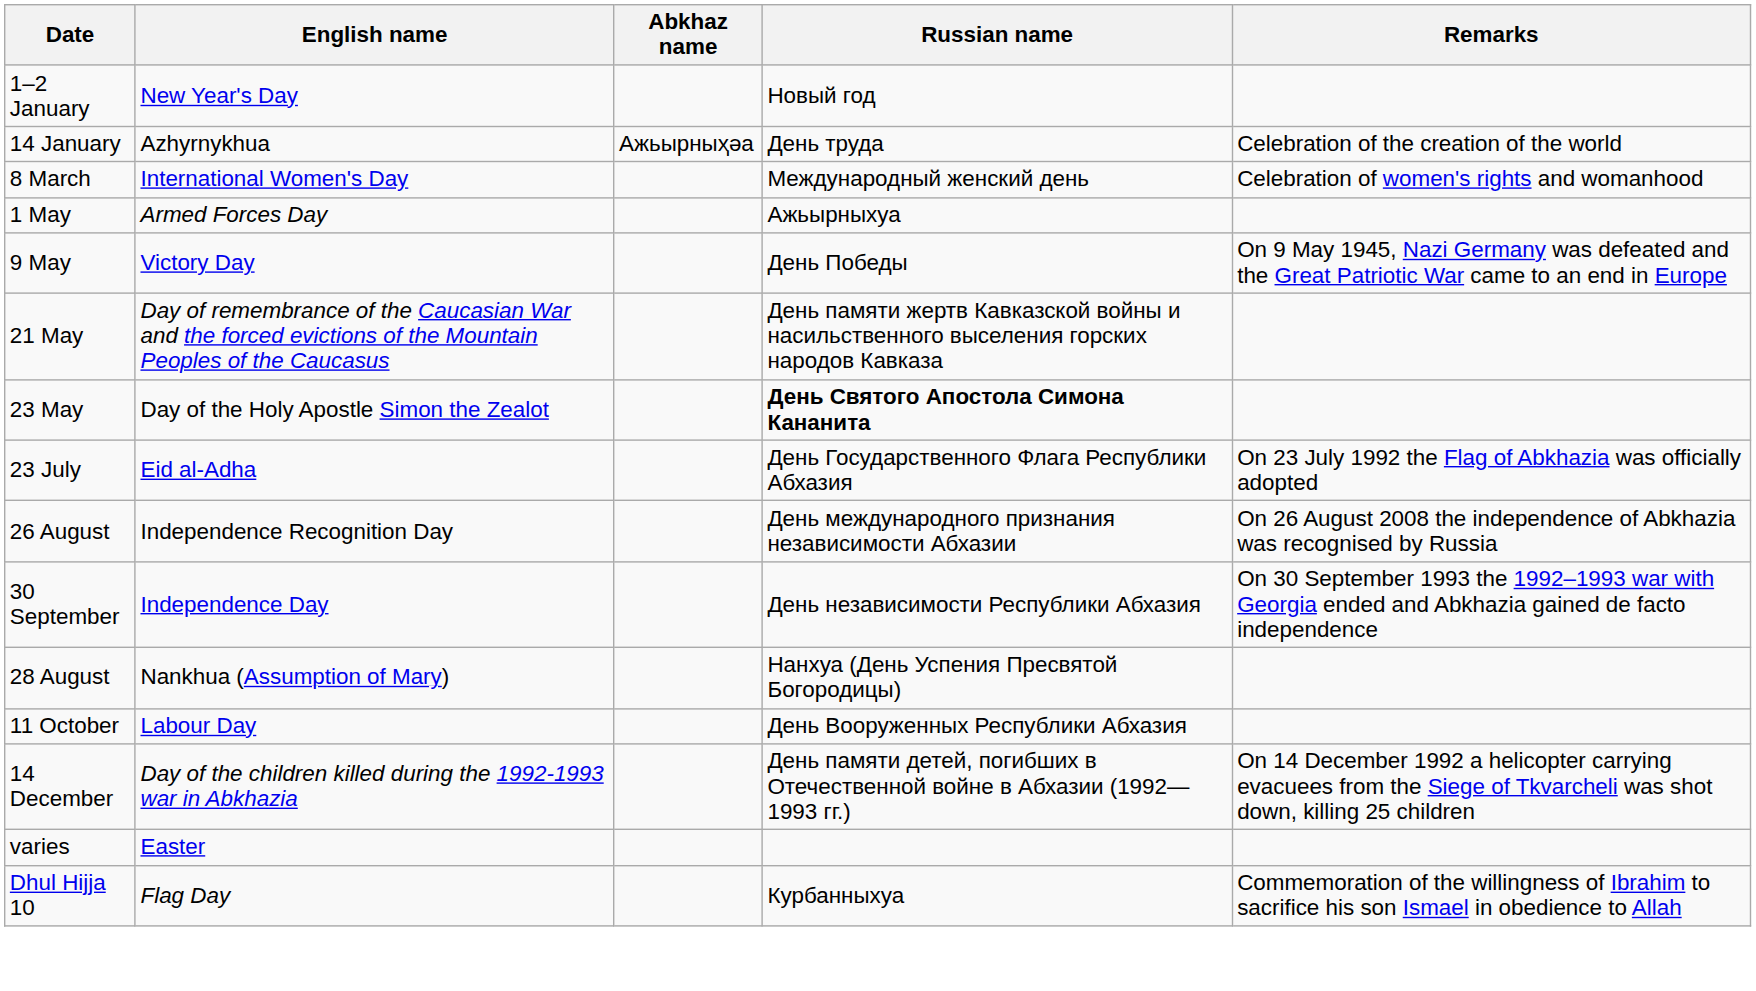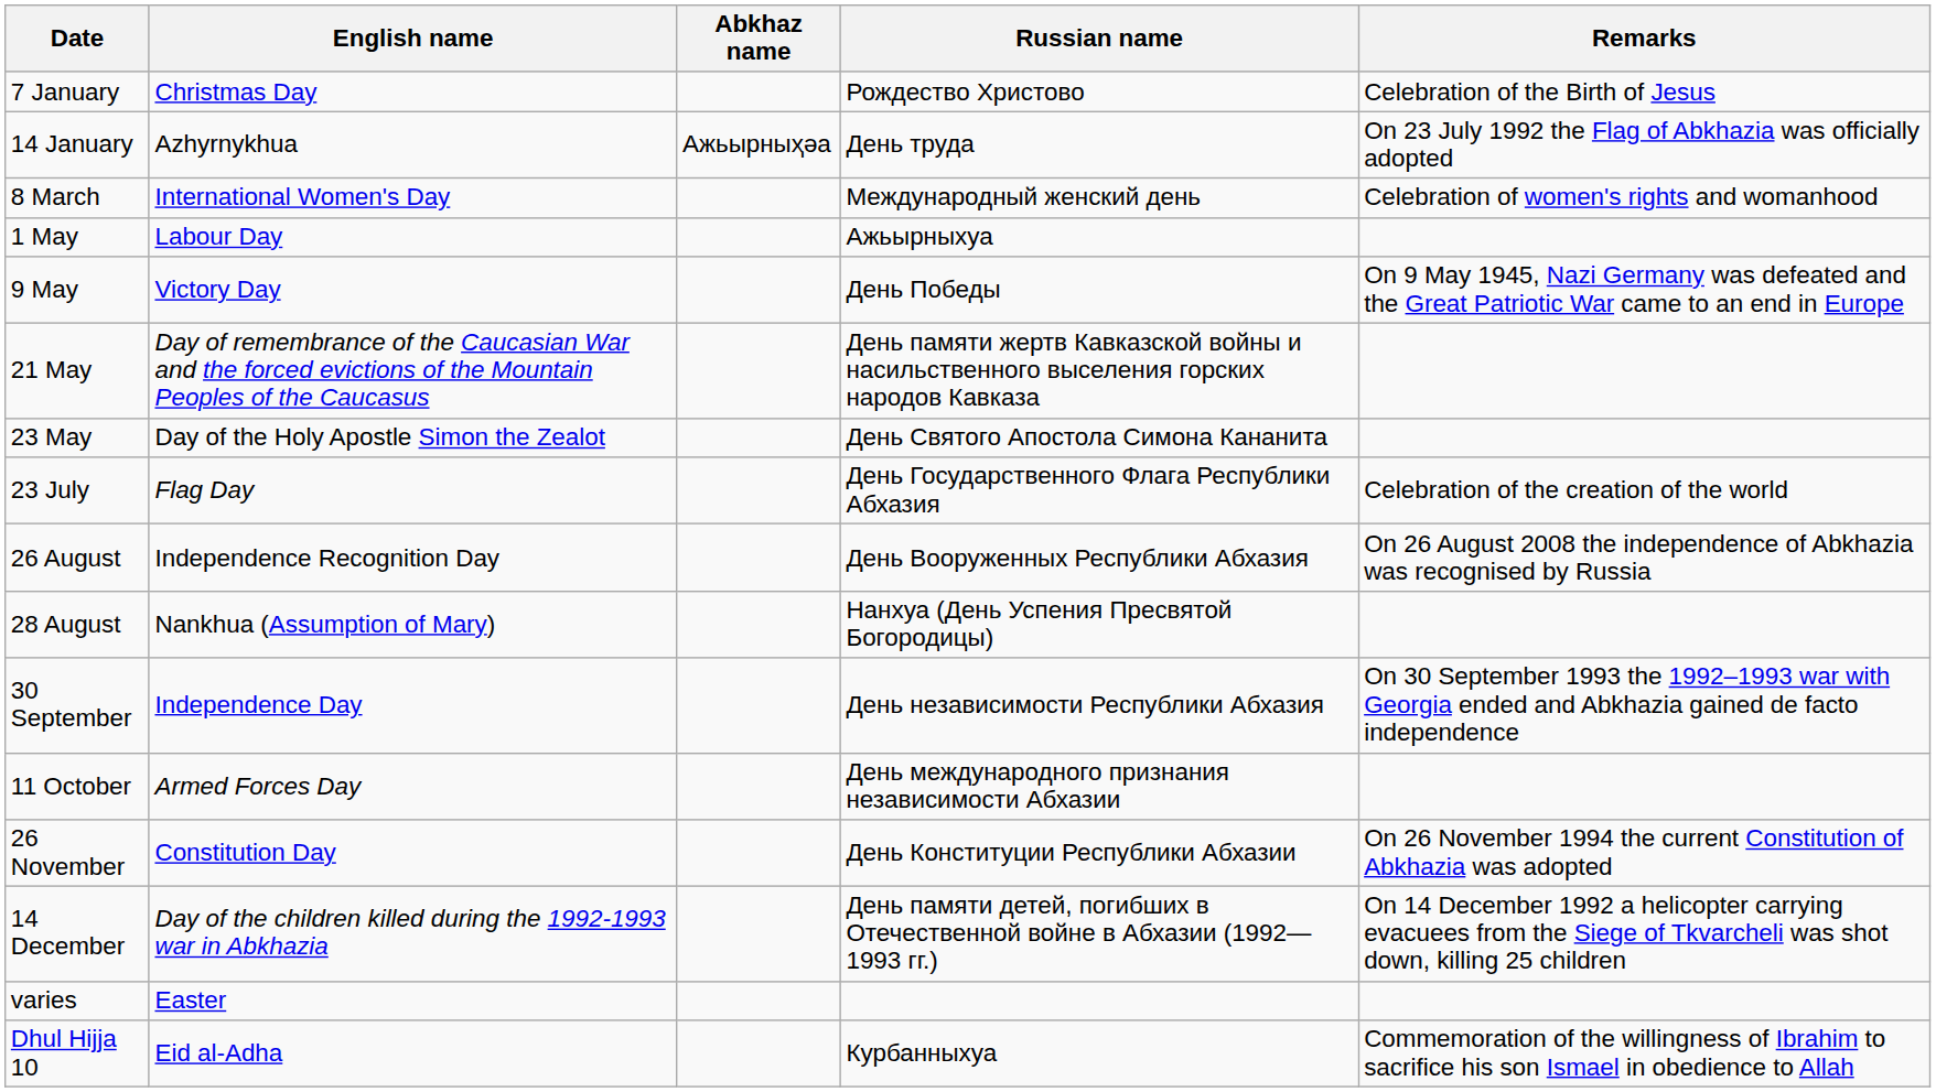 <table class="wikitable">
 <tr style=background:#efefef;>
 <th>Date</th>
 <th>English name</th>
 <th>Abkhaz name</th>
 <th>Russian name</th>
 <th>Remarks</th>
 </tr>
 <tr>
-<td>1–2 January</td>
-<td><a href='#'>New Year's Day</a></td>
+<td>7 January</td>
+<td><a href='#'>Christmas Day</a></td>
 <td></td>
-<td>Новый год</td>
-<td></td>
+<td>Рождество Христово</td>
+<td>Celebration of the Birth of <a href='#'>Jesus</a></td>
 </tr>
 <tr>
 <td>14 January</td>
 <td>Azhyrnykhua</td>
 <td>Ажьырныҳәа</td>
 <td>День труда</td>
-<td>Celebration of the creation of the world</td>
+<td>On 23 July 1992 the <a href='#'>Flag of Abkhazia</a> was officially adopted</td>
 </tr>
 <tr>
 <td>8 March</td>
 <td><a href='#'>International Women's Day</a></td>
 <td></td>
 <td>Международный женский день</td>
 <td>Celebration of <a href='#'>women's rights</a> and womanhood</td>
 </tr>
 <tr>
 <td>1 May</td>
-<td><em>Armed Forces Day</em></td>
+<td><a href='#'>Labour Day</a></td>
 <td></td>
 <td>Ажьырныхуа</td>
 <td></td>
 </tr>
 <tr>
 <td>9 May</td>
 <td><a href='#'>Victory Day</a></td>
 <td></td>
 <td>День Победы</td>
 <td>On 9 May 1945, <a href='#'>Nazi Germany</a> was defeated and the <a href='#'>Great Patriotic War</a> came to an end in <a href='#'>Europe</a></td>
 </tr>
 <tr>
 <td>21 May</td>
 <td><em>Day of remembrance of the <a href='#'>Caucasian War</a> and <a href='#'>the forced evictions of the Mountain Peoples of the Caucasus</a></em></td>
 <td></td>
 <td>День памяти жертв Кавказской войны и насильственного выселения горских народов Кавказа</td>
 <td></td>
 </tr>
 <tr>
 <td>23 May</td>
 <td>Day of the Holy Apostle <a href='#'>Simon the Zealot</a></td>
 <td></td>
-<td><strong>День Святого Апостола Симона Кананита</strong></td>
+<td>День Святого Апостола Симона Кананита</td>
 </tr>
 <tr>
 <td>23 July</td>
-<td><a href='#'>Eid al-Adha</a></td>
+<td><em>Flag Day</em></td>
 <td></td>
 <td>День Государственного Флага Республики Абхазия</td>
-<td>On 23 July 1992 the <a href='#'>Flag of Abkhazia</a> was officially adopted</td>
+<td>Celebration of the creation of the world</td>
 </tr>
 <tr>
 <td>26 August</td>
 <td>Independence Recognition Day</td>
 <td></td>
-<td>День международного признания независимости Абхазии</td>
+<td>День Вооруженных Республики Абхазия</td>
 <td>On 26 August 2008 the independence of Abkhazia was recognised by Russia</td>
+</tr>
+<tr>
+<td>28 August</td>
+<td>Nankhua (<a href='#'>Assumption of Mary</a>)</td>
+<td></td>
+<td>Нанхуа (День Успения Пресвятой Богородицы)</td>
+<td></td>
 </tr>
 <tr>
 <td>30 September</td>
 <td><a href='#'>Independence Day</a></td>
 <td></td>
 <td>День независимости Республики Абхазия</td>
 <td>On 30 September 1993 the <a href='#'>1992–1993 war with Georgia</a> ended and Abkhazia gained de facto independence</td>
 </tr>
 <tr>
-<td>28 August</td>
-<td>Nankhua (<a href='#'>Assumption of Mary</a>)</td>
+<td>11 October</td>
+<td><em>Armed Forces Day</em></td>
 <td></td>
-<td>Нанхуа (День Успения Пресвятой Богородицы)</td>
+<td>День международного признания независимости Абхазии</td>
 <td></td>
 </tr>
 <tr>
-<td>11 October</td>
-<td><a href='#'>Labour Day</a></td>
+<td>26 November</td>
+<td><a href='#'>Constitution Day</a></td>
 <td></td>
-<td>День Вооруженных Республики Абхазия</td>
-<td></td>
+<td>День Конституции Республики Абхазии</td>
+<td>On 26 November 1994 the current <a href='#'>Constitution of Abkhazia</a> was adopted</td>
 </tr>
 <tr>
 <td>14 December</td>
 <td><em>Day of the children killed during the <a href='#'>1992-1993 war in Abkhazia</a></em></td>
 <td></td>
 <td>День памяти детей, погибших в Отечественной войне в Абхазии (1992—1993 гг.)</td>
 <td>On 14 December 1992 a helicopter carrying evacuees from the <a href='#'>Siege of Tkvarcheli</a> was shot down, killing 25 children</td>
 </tr>
 <tr>
 <td>varies</td>
 <td><a href='#'>Easter</a></td>
 <td></td>
 <td></td>
 <td></td>
 </tr>
 <tr>
 <td><a href='#'>Dhul Hijja</a> 10</td>
-<td><em>Flag Day</em></td>
+<td><a href='#'>Eid al-Adha</a></td>
 <td></td>
 <td>Курбанныхуа</td>
 <td>Commemoration of the willingness of <a href='#'>Ibrahim</a> to sacrifice his son <a href='#'>Ismael</a> in obedience to <a href='#'>Allah</a></td>
 </tr>
 </table>
